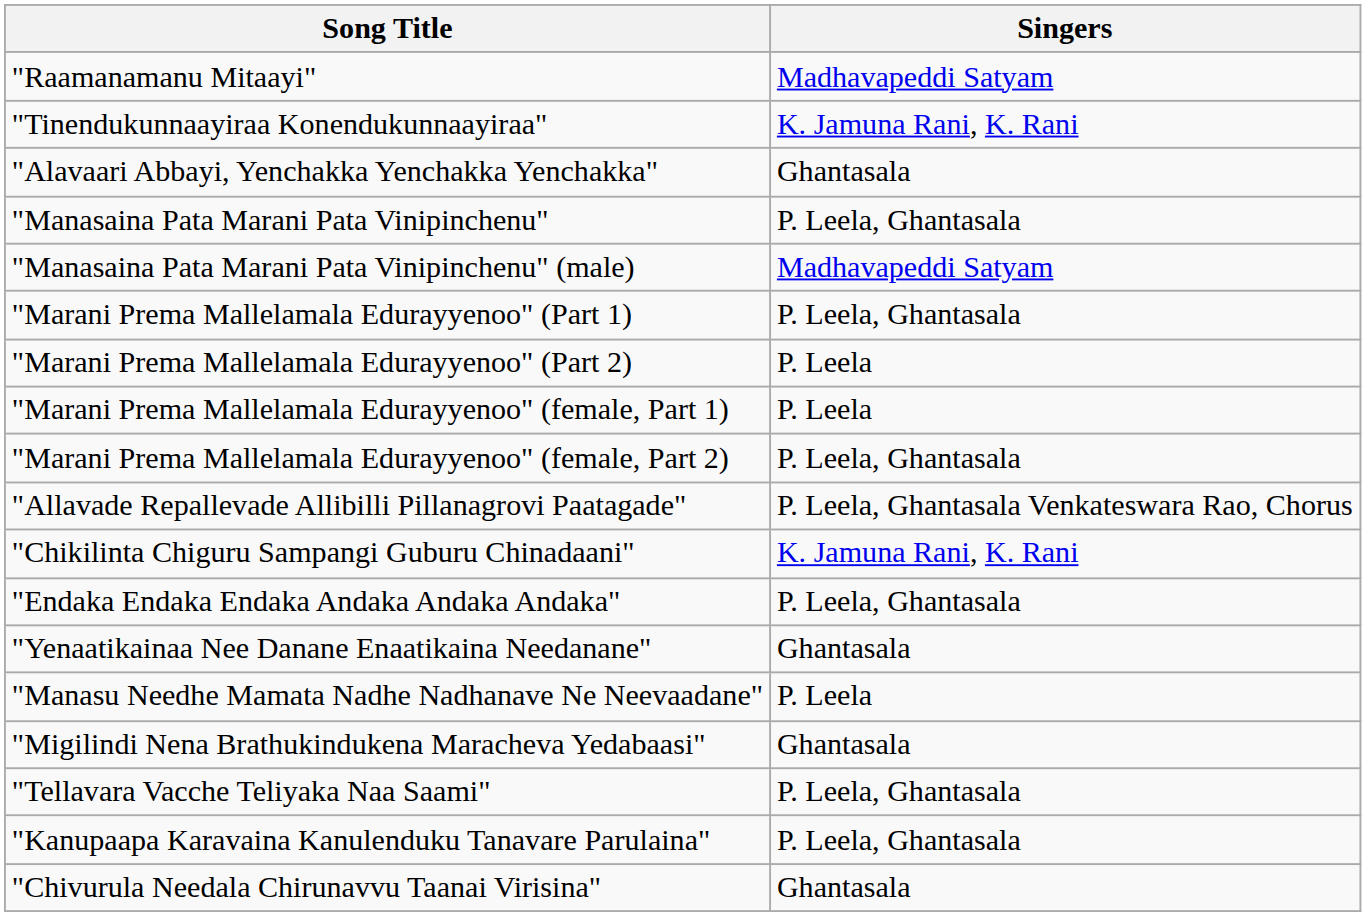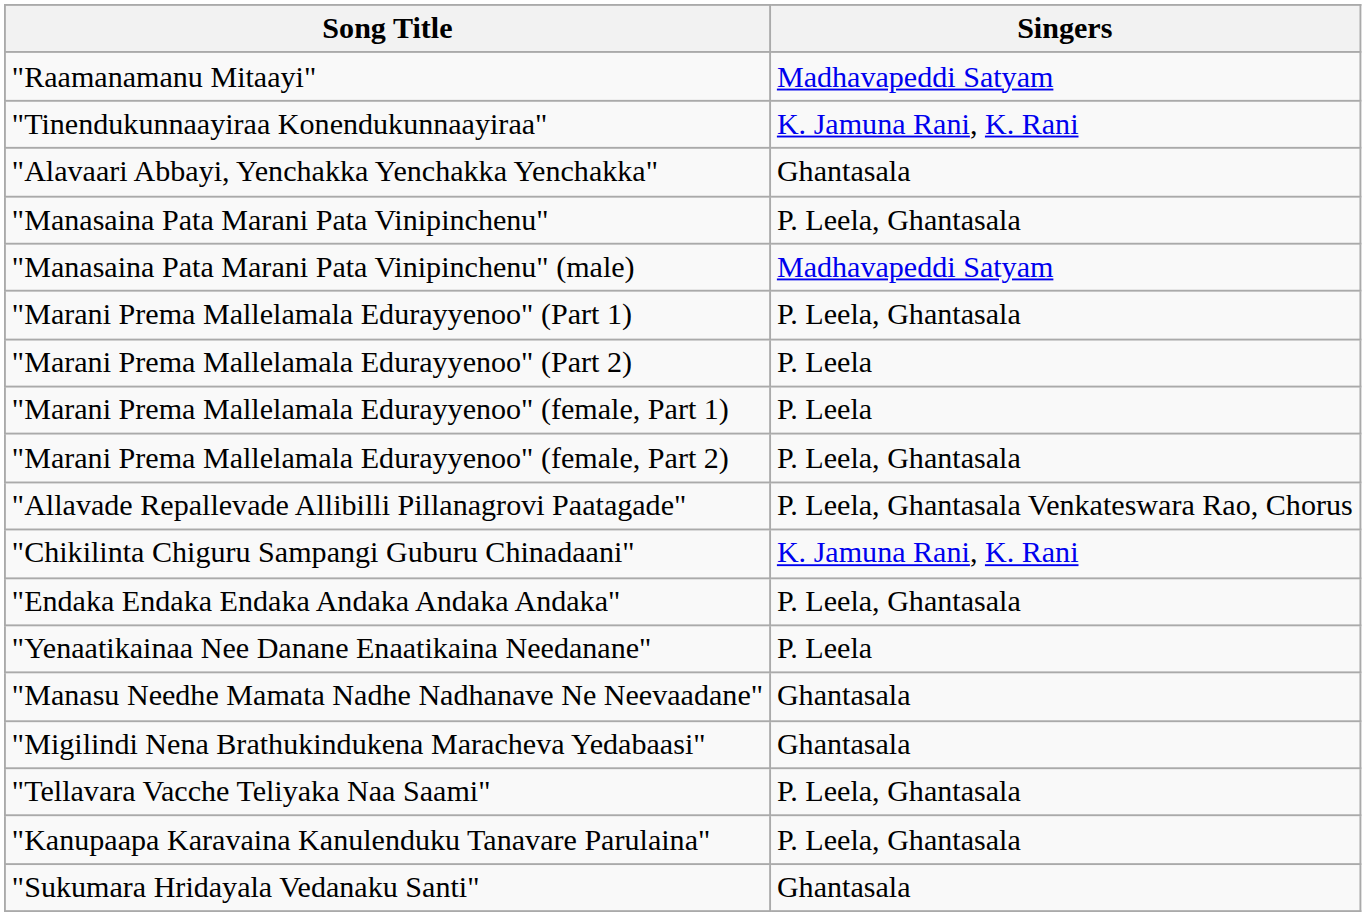 <table class="wikitable">
 <tr>
 <th>Song Title</th>
 <th>Singers</th>
 </tr>
 <tr>
 <td>"Raamanamanu Mitaayi"</td>
 <td><a href='#'>Madhavapeddi Satyam</a></td>
 </tr>
 <tr>
 <td>"Tinendukunnaayiraa Konendukunnaayiraa"</td>
 <td><a href='#'>K. Jamuna Rani</a>, <a href='#'>K. Rani</a></td>
 </tr>
 <tr>
 <td>"Alavaari Abbayi, Yenchakka Yenchakka Yenchakka"</td>
 <td>Ghantasala</td>
 </tr>
 <tr>
 <td>"Manasaina Pata Marani Pata Vinipinchenu"</td>
 <td>P. Leela, Ghantasala</td>
 </tr>
 <tr>
 <td>"Manasaina Pata Marani Pata Vinipinchenu" (male)</td>
 <td><a href='#'>Madhavapeddi Satyam</a></td>
 </tr>
 <tr>
 <td>"Marani Prema Mallelamala Edurayyenoo" (Part 1)</td>
 <td>P. Leela, Ghantasala</td>
 </tr>
 <tr>
 <td>"Marani Prema Mallelamala Edurayyenoo" (Part 2)</td>
 <td>P. Leela</td>
 </tr>
 <tr>
 <td>"Marani Prema Mallelamala Edurayyenoo" (female, Part 1)</td>
 <td>P. Leela</td>
 </tr>
 <tr>
 <td>"Marani Prema Mallelamala Edurayyenoo" (female, Part 2)</td>
 <td>P. Leela, Ghantasala</td>
 </tr>
 <tr>
 <td>"Allavade Repallevade Allibilli Pillanagrovi Paatagade"</td>
 <td>P. Leela, Ghantasala Venkateswara Rao, Chorus</td>
 </tr>
 <tr>
 <td>"Chikilinta Chiguru Sampangi Guburu Chinadaani"</td>
 <td><a href='#'>K. Jamuna Rani</a>, <a href='#'>K. Rani</a></td>
 </tr>
 <tr>
 <td>"Endaka Endaka Endaka Andaka Andaka Andaka"</td>
 <td>P. Leela, Ghantasala</td>
 </tr>
 <tr>
 <td>"Yenaatikainaa Nee Danane Enaatikaina Needanane"</td>
-<td>Ghantasala</td>
+<td>P. Leela</td>
 </tr>
 <tr>
 <td>"Manasu Needhe Mamata Nadhe Nadhanave Ne Neevaadane"</td>
-<td>P. Leela</td>
+<td>Ghantasala</td>
 </tr>
 <tr>
 <td>"Migilindi Nena Brathukindukena Maracheva Yedabaasi"</td>
 <td>Ghantasala</td>
 </tr>
 <tr>
 <td>"Tellavara Vacche Teliyaka Naa Saami"</td>
 <td>P. Leela, Ghantasala</td>
 </tr>
 <tr>
 <td>"Kanupaapa Karavaina Kanulenduku Tanavare Parulaina"</td>
 <td>P. Leela, Ghantasala</td>
 </tr>
 <tr>
-<td>"Chivurula Needala Chirunavvu Taanai Virisina"</td>
+<td>"Sukumara Hridayala Vedanaku Santi"</td>
 <td>Ghantasala</td>
 </tr>
 </table>
